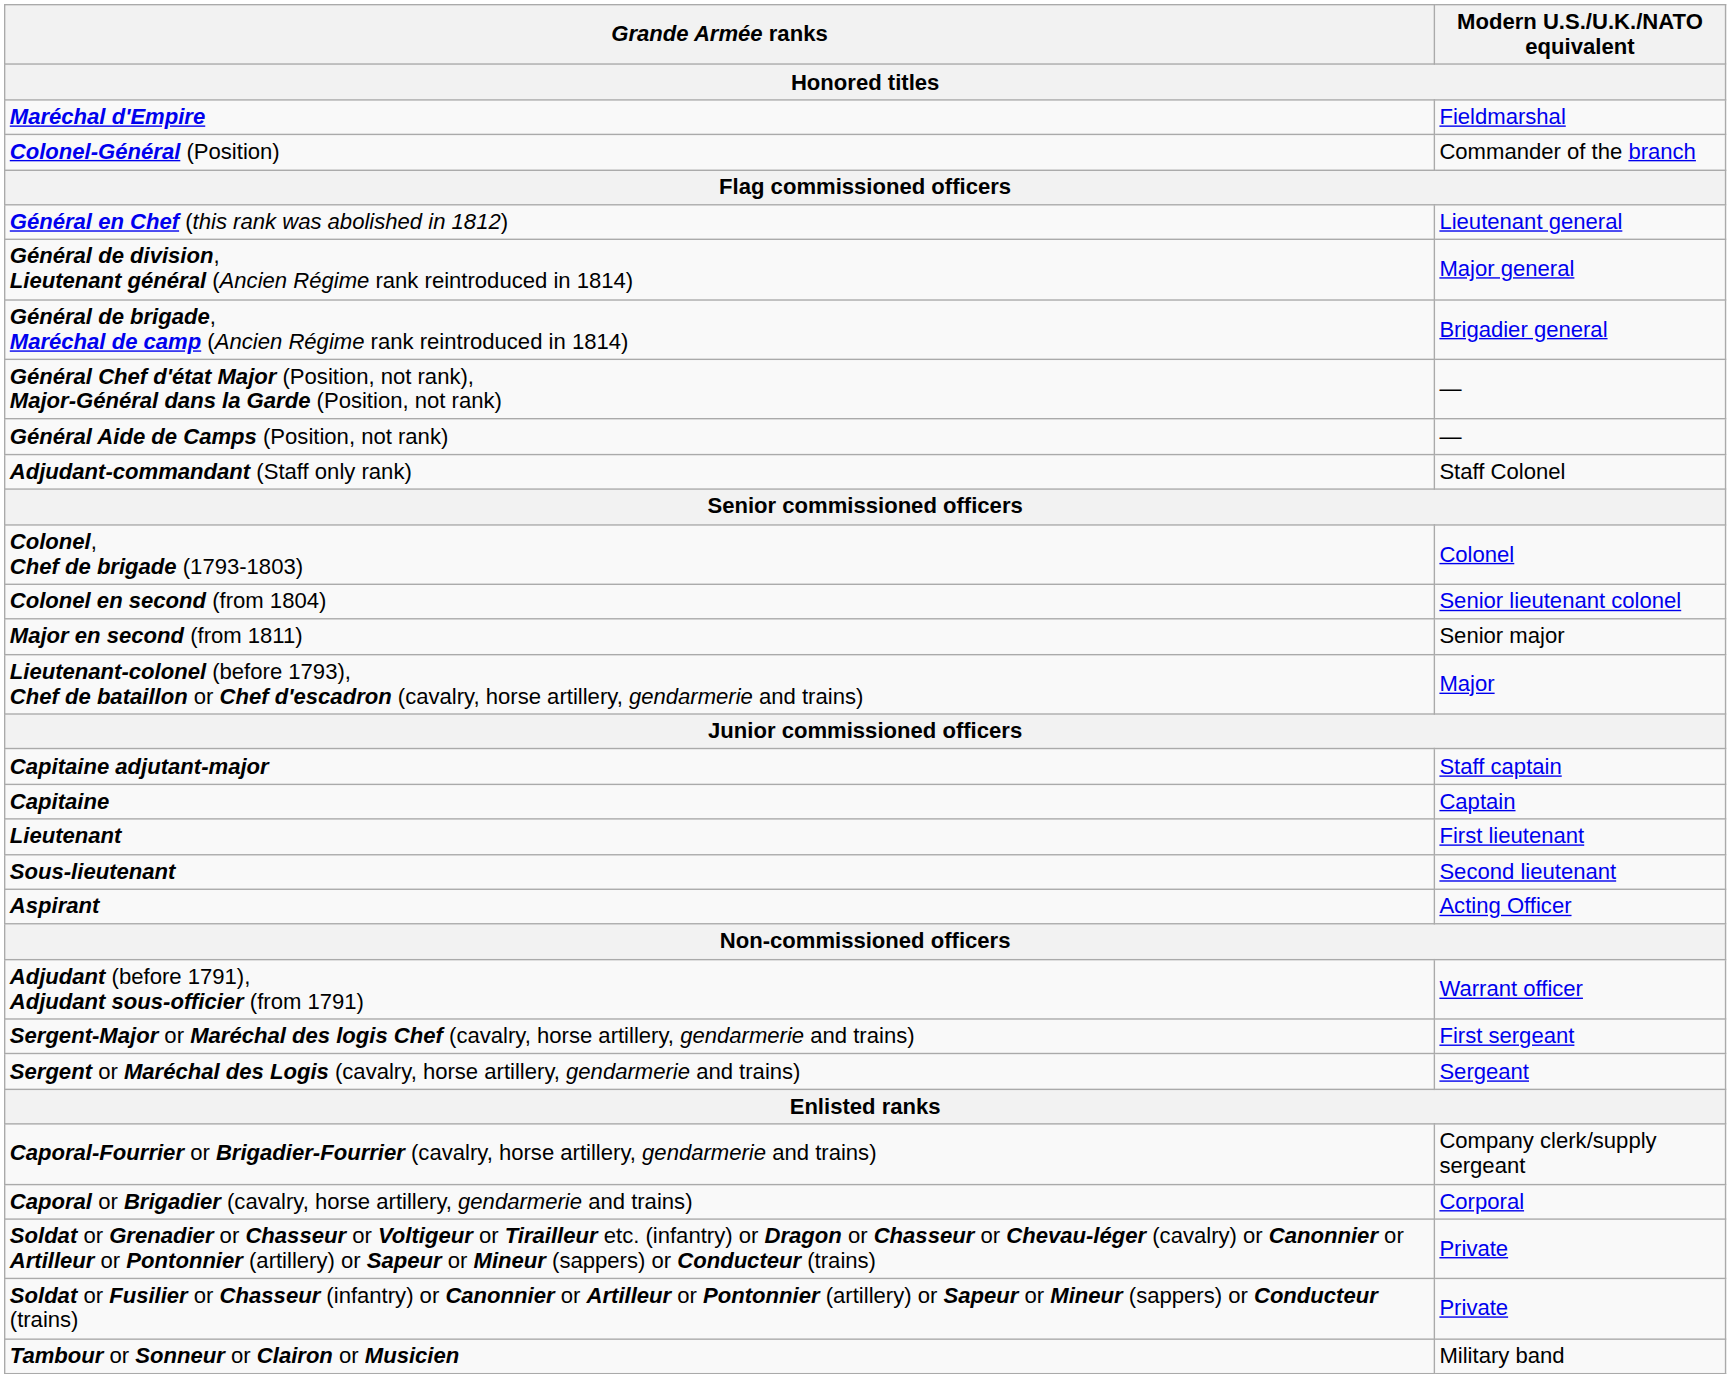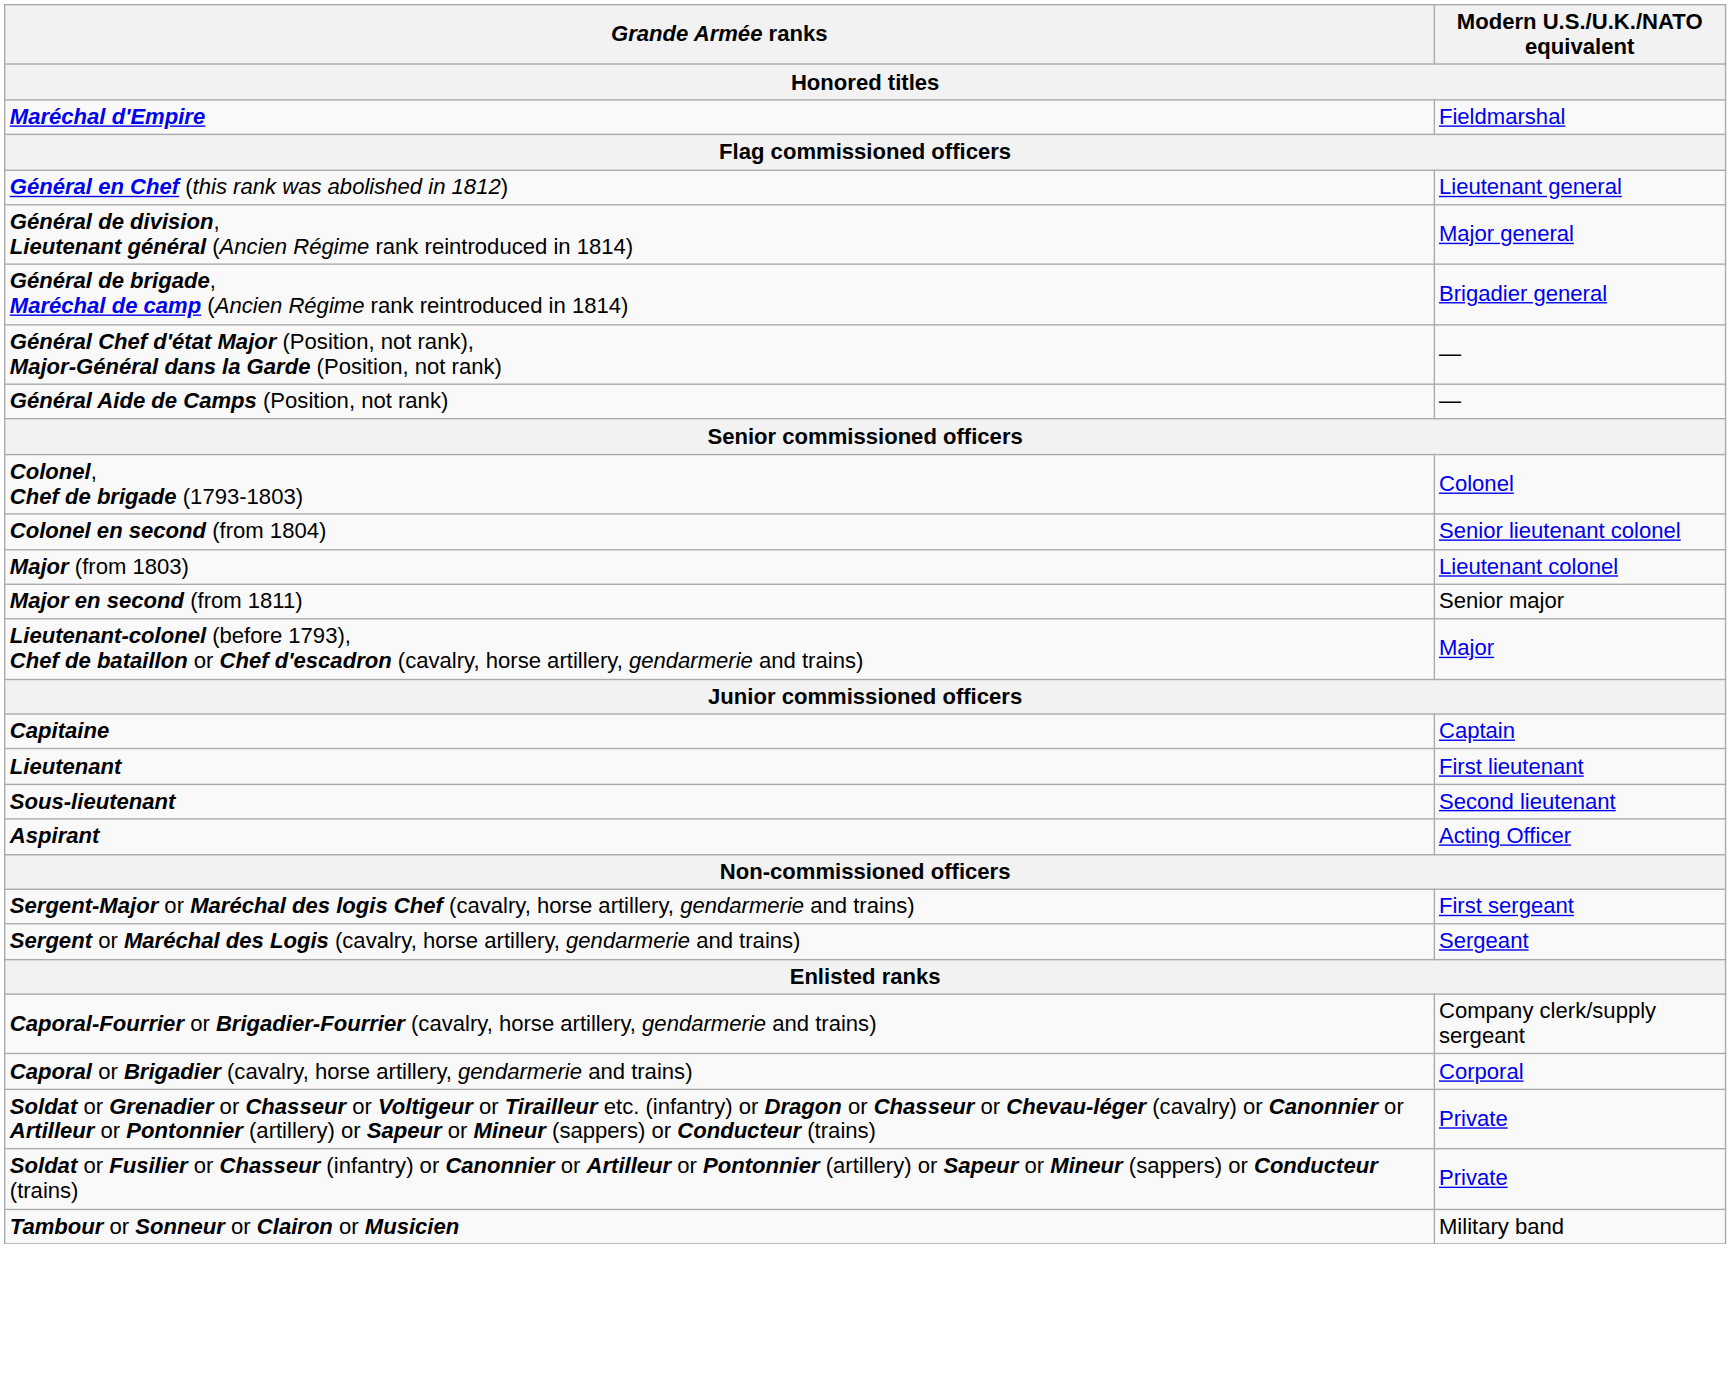 <table class="wikitable">
 <tr>
 <th><em>Grande Armée</em> ranks</th>
 <th>Modern U.S./U.K./NATO equivalent</th>
 </tr>
 <tr>
 <th colspan=2 style="text-align:center"><strong>Honored titles</strong></th>
 </tr>
 <tr>
 <td><strong><em><a href='#'>Maréchal d'Empire</a></em></strong></td>
 <td><a href='#'>Fieldmarshal</a></td>
-</tr>
-<tr>
-<td><strong><em><a href='#'>Colonel-Général</a></em></strong> (Position)</td>
-<td>Commander of the <a href='#'>branch</a></td>
 </tr>
 <tr>
 <th colspan=2 style="text-align:center"><strong>Flag commissioned officers</strong></th>
 </tr>
 <tr>
 <td><strong><em><a href='#'>Général en Chef</a></em></strong> (<em>this rank was abolished in 1812</em>) </td>
 <td><a href='#'>Lieutenant general</a></td>
 </tr>
 <tr>
 <td><strong><em>Général de division</em></strong>,<br><strong><em>Lieutenant général</em></strong> (<em>Ancien Régime</em> rank reintroduced in 1814)</td>
 <td><a href='#'>Major general</a></td>
 </tr>
 <tr>
 <td><strong><em>Général de brigade</em></strong>,<br><strong><em><a href='#'>Maréchal de camp</a></em></strong> (<em>Ancien Régime</em> rank reintroduced in 1814)</td>
 <td><a href='#'>Brigadier general</a></td>
 </tr>
 <tr>
 <td><strong><em>Général Chef d'état Major</em></strong> (Position, not rank),<br><strong><em>Major-Général dans la Garde</em></strong> (Position, not rank)</td>
 <td>—</td>
 </tr>
 <tr>
 <td><strong><em>Général Aide de Camps</em></strong> (Position, not rank)</td>
 <td>—</td>
 </tr>
 <tr>
-<td><strong><em>Adjudant-commandant</em></strong> (Staff only rank)</td>
-<td>Staff Colonel</td>
-</tr>
-<tr>
 <th colspan=2 style="text-align:center"><strong>Senior commissioned officers</strong></th>
 </tr>
 <tr>
 <td><strong><em>Colonel</em></strong>,<br> <strong><em>Chef de brigade</em></strong> (1793-1803)</td>
 <td><a href='#'>Colonel</a></td>
 </tr>
 <tr>
 <td><strong><em>Colonel en second</em></strong> (from 1804)</td>
 <td><a href='#'>Senior lieutenant colonel</a></td>
 </tr>
 <tr>
+<td><strong><em>Major</em></strong> (from 1803)</td>
+<td><a href='#'>Lieutenant colonel</a></td>
+</tr>
+<tr>
 <td><strong><em>Major en second</em></strong> (from 1811)</td>
 <td>Senior major</td>
 </tr>
 <tr>
 <td><strong><em>Lieutenant-colonel</em></strong> (before 1793), <br> <strong><em>Chef de bataillon</em></strong> or <strong><em>Chef d'escadron</em></strong> (cavalry, horse artillery, <em>gendarmerie</em> and trains)</td>
 <td><a href='#'>Major</a></td>
 </tr>
 <tr>
 <th colspan=2 style="text-align:center"><strong>Junior commissioned officers</strong></th>
-</tr>
-<tr>
-<td><strong><em>Capitaine adjutant-major</em></strong></td>
-<td><a href='#'>Staff captain</a></td>
 </tr>
 <tr>
 <td><strong><em>Capitaine</em></strong></td>
 <td><a href='#'>Captain</a></td>
 </tr>
 <tr>
 <td><strong><em>Lieutenant</em></strong></td>
 <td><a href='#'>First lieutenant</a></td>
 </tr>
 <tr>
 <td><strong><em>Sous-lieutenant</em></strong></td>
 <td><a href='#'>Second lieutenant</a></td>
 </tr>
 <tr>
 <td><strong><em>Aspirant</em></strong></td>
 <td><a href='#'>Acting Officer</a></td>
 </tr>
 <tr>
 <th colspan=2 style="text-align:center"><strong>Non-commissioned officers</strong></th>
-</tr>
-<tr>
-<td><strong><em>Adjudant</em></strong> (before 1791),<br> <strong><em>Adjudant sous-officier</em></strong> (from 1791)</td>
-<td><a href='#'>Warrant officer</a></td>
 </tr>
 <tr>
 <td><strong><em>Sergent-Major</em></strong> or <strong><em>Maréchal des logis Chef</em></strong> (cavalry, horse artillery, <em>gendarmerie</em> and trains)</td>
 <td><a href='#'>First sergeant</a></td>
 </tr>
 <tr>
 <td><strong><em>Sergent</em></strong> or <strong><em>Maréchal des Logis</em></strong> (cavalry, horse artillery, <em>gendarmerie</em> and trains)</td>
 <td><a href='#'>Sergeant</a></td>
 </tr>
 <tr>
 <th colspan=2 style="text-align:center"><strong>Enlisted ranks</strong></th>
 </tr>
 <tr>
 <td><strong><em>Caporal-Fourrier</em></strong> or <strong><em>Brigadier-Fourrier</em></strong> (cavalry, horse artillery, <em>gendarmerie</em> and trains)</td>
 <td>Company clerk/supply sergeant</td>
 </tr>
 <tr>
 <td><strong><em>Caporal</em></strong> or <strong><em>Brigadier</em></strong> (cavalry, horse artillery, <em>gendarmerie</em> and trains)</td>
 <td><a href='#'>Corporal</a></td>
 </tr>
 <tr>
 <td><strong><em>Soldat</em></strong> or <strong><em>Grenadier</em></strong> or <strong><em>Chasseur</em></strong> or <strong><em>Voltigeur</em></strong> or <strong><em>Tirailleur</em></strong> etc. (infantry) or <strong><em>Dragon</em></strong> or <strong><em>Chasseur</em></strong> or <strong><em>Chevau-léger</em></strong> (cavalry) or <strong><em>Canonnier</em></strong> or <strong><em>Artilleur</em></strong> or <strong><em>Pontonnier</em></strong> (artillery) or <strong><em>Sapeur</em></strong> or <strong><em>Mineur</em></strong> (sappers) or <strong><em>Conducteur</em></strong> (trains)</td>
 <td><a href='#'>Private</a></td>
 </tr>
 <tr>
 <td><strong><em>Soldat</em></strong> or <strong><em>Fusilier</em></strong> or <strong><em>Chasseur</em></strong> (infantry) or <strong><em>Canonnier</em></strong> or <strong><em>Artilleur</em></strong> or <strong><em>Pontonnier</em></strong> (artillery) or <strong><em>Sapeur</em></strong> or <strong><em>Mineur</em></strong> (sappers) or <strong><em>Conducteur</em></strong> (trains)</td>
 <td><a href='#'>Private</a></td>
 </tr>
 <tr>
 <td><strong><em>Tambour</em></strong> or <strong><em>Sonneur</em></strong> or <strong><em>Clairon</em></strong> or <strong><em>Musicien</em></strong></td>
 <td>Military band</td>
 </tr>
 </table>
